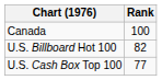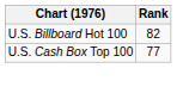 <table class="wikitable sortable">
 <tr>
 <th>Chart (1976)</th>
 <th>Rank</th>
-</tr>
-<tr>
-<td>Canada</td>
-<td style="text-align:center;">100</td>
 </tr>
 <tr>
 <td>U.S. <em>Billboard</em> Hot 100</td>
 <td style="text-align:center;">82</td>
 </tr>
 <tr>
 <td>U.S. <em>Cash Box</em> Top 100</td>
 <td style="text-align:center;">77</td>
 </tr>
 </table>
